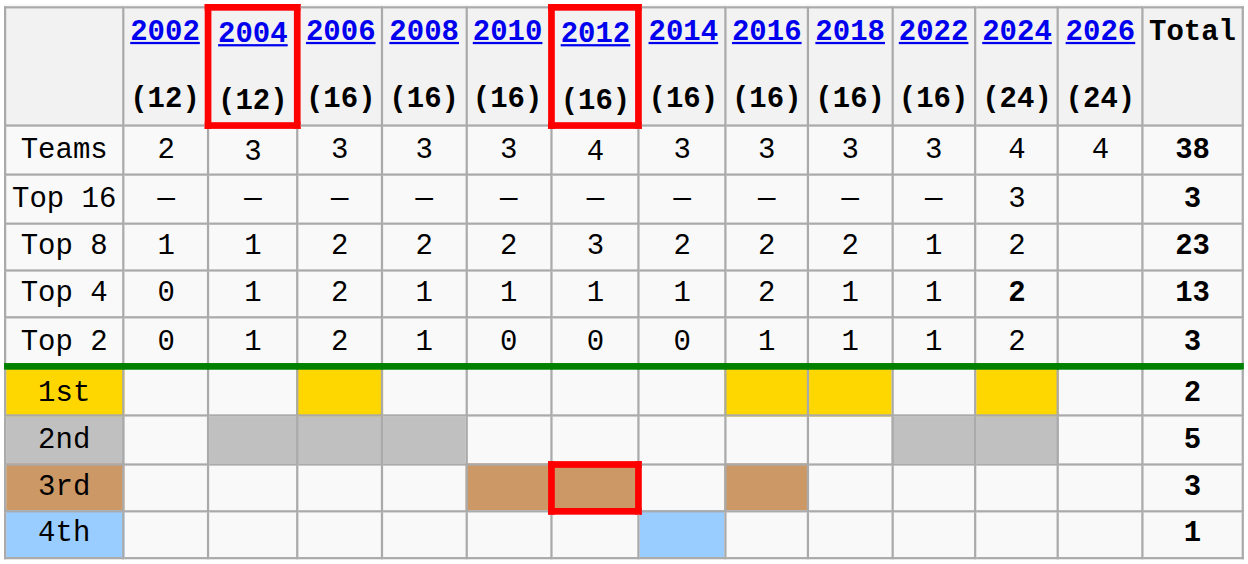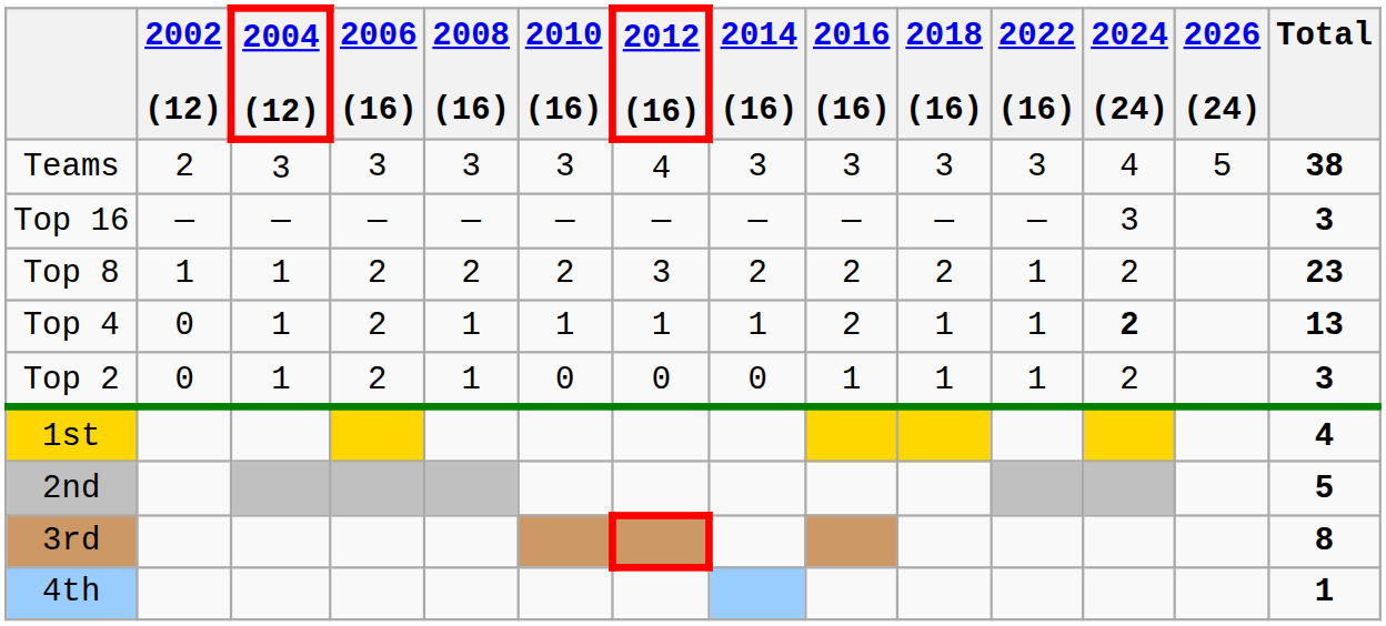 <table class="wikitable" style="text-align: center">
 <tr valign=top>
 <th></th>
 <th><a href='#'>2002</a><br> <br> (12)</th>
 <th style="border:3px solid red"><a href='#'>2004</a><br> <br> (12)</th>
 <th><a href='#'>2006</a><br> <br> (16)</th>
 <th><a href='#'>2008</a><br> <br> (16)</th>
 <th><a href='#'>2010</a><br> <br> (16)</th>
 <th style="border:3px solid red"><a href='#'>2012</a><br> <br> (16)</th>
 <th><a href='#'>2014</a><br> <br> (16)</th>
 <th><a href='#'>2016</a><br> <br> (16)</th>
 <th><a href='#'>2018</a><br> <br> (16)</th>
 <th><a href='#'>2022</a><br> <br> (16)</th>
 <th><a href='#'>2024</a><br> <br> (24)</th>
 <th><a href='#'>2026</a><br> <br> (24)</th>
 <th>Total</th>
 </tr>
 <tr>
 <td>Teams</td>
 <td>2</td>
 <td>3</td>
 <td>3</td>
 <td>3</td>
 <td>3</td>
 <td>4</td>
 <td>3</td>
 <td>3</td>
 <td>3</td>
 <td>3</td>
 <td>4</td>
-<td>4</td>
+<td>5</td>
 <td><strong>38</strong></td>
 </tr>
 <tr>
 <td>Top 16</td>
 <td>—</td>
 <td>—</td>
 <td>—</td>
 <td>—</td>
 <td>—</td>
 <td>—</td>
 <td>—</td>
 <td>—</td>
 <td>—</td>
 <td>—</td>
 <td>3</td>
 <td></td>
 <td><strong>3</strong></td>
 </tr>
 <tr>
 <td>Top 8</td>
 <td>1</td>
 <td>1</td>
 <td>2</td>
 <td>2</td>
 <td>2</td>
 <td>3</td>
 <td>2</td>
 <td>2</td>
 <td>2</td>
 <td>1</td>
 <td>2</td>
 <td></td>
 <td><strong>23</strong></td>
 </tr>
 <tr>
 <td>Top 4</td>
 <td>0</td>
 <td>1</td>
 <td>2</td>
 <td>1</td>
 <td>1</td>
 <td>1</td>
 <td>1</td>
 <td>2</td>
 <td>1</td>
 <td>1</td>
 <td><strong>2</strong></td>
 <td></td>
 <td><strong>13</strong></td>
 </tr>
 <tr>
 <td>Top 2</td>
 <td>0</td>
 <td>1</td>
 <td>2</td>
 <td>1</td>
 <td>0</td>
 <td>0</td>
 <td>0</td>
 <td>1</td>
 <td>1</td>
 <td>1</td>
 <td>2</td>
 <td></td>
 <td><strong>3</strong></td>
 </tr>
 <tr style="border-top:3px solid green;">
 <td bgcolor=gold>1st</td>
 <td></td>
 <td></td>
 <td bgcolor=gold></td>
 <td></td>
 <td></td>
 <td></td>
 <td></td>
 <td bgcolor=gold></td>
 <td bgcolor=gold></td>
 <td></td>
 <td bgcolor=gold></td>
 <td></td>
-<td><strong>2</strong></td>
+<td><strong>4</strong></td>
 </tr>
 <tr>
 <td bgcolor=silver>2nd</td>
 <td></td>
 <td bgcolor=silver></td>
 <td bgcolor=silver></td>
 <td bgcolor=silver></td>
 <td></td>
 <td></td>
 <td></td>
 <td></td>
 <td></td>
 <td bgcolor=silver></td>
 <td bgcolor=silver></td>
 <td></td>
 <td><strong>5</strong></td>
 </tr>
 <tr>
 <td bgcolor=#cc9966>3rd</td>
 <td></td>
 <td></td>
 <td></td>
 <td></td>
 <td bgcolor=#cc9966></td>
 <td style="border: 3px solid red" bgcolor=#cc9966></td>
 <td></td>
 <td bgcolor=#cc9966></td>
 <td></td>
 <td></td>
 <td></td>
 <td></td>
-<td><strong>3</strong></td>
+<td><strong>8</strong></td>
 </tr>
 <tr>
 <td bgcolor=#9acdff>4th</td>
 <td></td>
 <td></td>
 <td></td>
 <td></td>
 <td></td>
 <td></td>
 <td bgcolor=#9acdff></td>
 <td></td>
 <td></td>
 <td></td>
 <td></td>
 <td></td>
 <td><strong>1</strong></td>
 </tr>
 </table>
